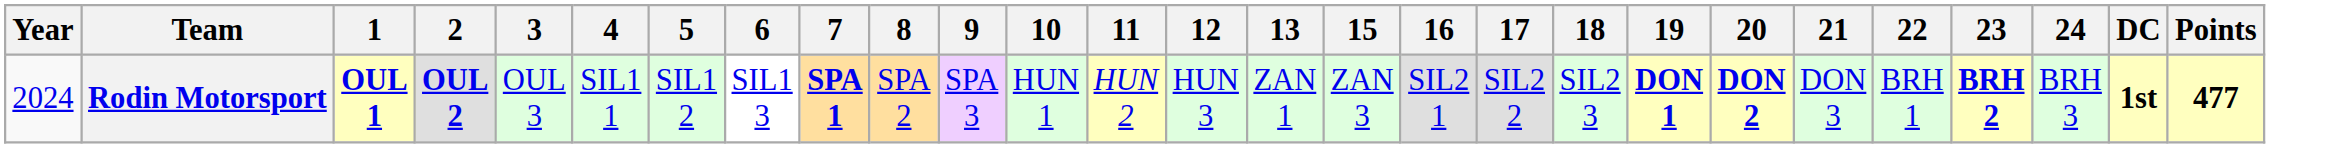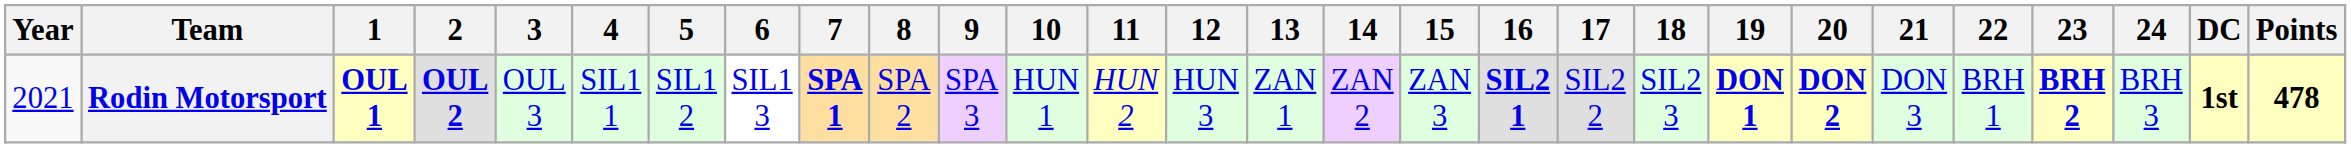 <table class="wikitable" style="text-align:center; font-size:85%">
 <tr>
 <th>Year</th>
 <th>Team</th>
 <th>1</th>
 <th>2</th>
 <th>3</th>
 <th>4</th>
 <th>5</th>
 <th>6</th>
 <th>7</th>
 <th>8</th>
 <th>9</th>
 <th>10</th>
 <th>11</th>
 <th>12</th>
 <th>13</th>
+<th>14</th>
 <th>15</th>
 <th>16</th>
 <th>17</th>
 <th>18</th>
 <th>19</th>
 <th>20</th>
 <th>21</th>
 <th>22</th>
 <th>23</th>
 <th>24</th>
 <th>DC</th>
 <th>Points</th>
 </tr>
 <tr>
-<td><a href='#'>2024</a></td>
+<td><a href='#'>2021</a></td>
 <th nowrap><a href='#'>Rodin Motorsport</a></th>
 <td style="background:#FFFFBF;"><strong><a href='#'>OUL<br>1</a></strong><br></td>
 <td style="background:#DFDFDF;"><strong><a href='#'>OUL<br>2</a></strong><br></td>
 <td style="background:#DFFFDF;"><a href='#'>OUL<br>3</a><br></td>
 <td style="background:#DFFFDF;"><a href='#'>SIL1<br>1</a><br></td>
 <td style="background:#DFFFDF;"><a href='#'>SIL1<br>2</a><br></td>
 <td style="background:#FFFFFF;"><a href='#'>SIL1<br>3</a><br></td>
 <td style="background:#FFDF9F;"><strong><a href='#'>SPA<br>1</a><br></strong></td>
 <td style="background:#FFDF9F;"><a href='#'>SPA<br>2</a><br></td>
 <td style="background:#EFCFFF;"><a href='#'>SPA<br>3</a><br></td>
 <td style="background:#DFFFDF;"><a href='#'>HUN<br>1</a><br></td>
 <td style="background:#FFFFBF;"><em><a href='#'>HUN<br>2</a></em><br></td>
 <td style="background:#DFFFDF;"><a href='#'>HUN<br>3</a><br></td>
 <td style="background:#DFFFDF;"><a href='#'>ZAN<br>1</a><br></td>
+<td style="background:#EFCFFF;"><a href='#'>ZAN<br>2</a><br></td>
 <td style="background:#DFFFDF;"><a href='#'>ZAN<br>3</a><br></td>
-<td style="background:#DFDFDF;"><a href='#'>SIL2<br>1</a><br></td>
+<td style="background:#DFDFDF;"><strong><a href='#'>SIL2<br>1</a><br></strong></td>
 <td style="background:#DFDFDF;"><a href='#'>SIL2<br>2</a><br></td>
 <td style="background:#DFFFDF;"><a href='#'>SIL2<br>3</a><br></td>
 <td style="background:#FFFFBF;"><strong><a href='#'>DON<br>1</a></strong><br></td>
 <td style="background:#FFFFBF;"><strong><a href='#'>DON<br>2</a></strong><br></td>
 <td style="background:#DFFFDF;"><a href='#'>DON<br>3</a><br></td>
 <td style="background:#DFFFDF;"><a href='#'>BRH<br>1</a><br></td>
 <td style="background:#FFFFBF;"><strong><a href='#'>BRH<br>2</a></strong><br></td>
 <td style="background:#DFFFDF;"><a href='#'>BRH<br>3</a><br></td>
 <th style="background:#FFFFBF;">1st</th>
-<th style="background:#FFFFBF;">477</th>
+<th style="background:#FFFFBF;">478</th>
 </tr>
 </table>
